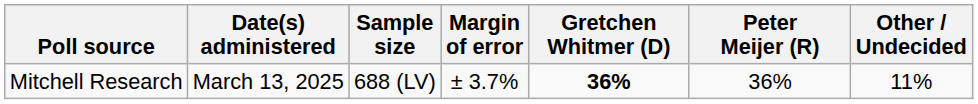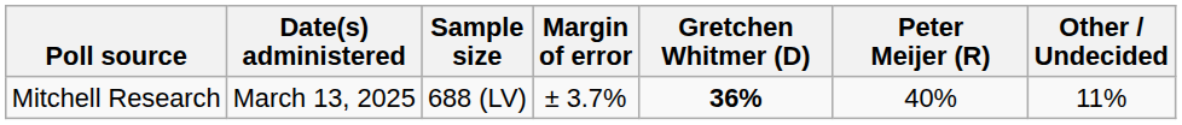 <table class="wikitable" style="font-size:90%;text-align:center;">
 <tr valign=bottom>
 <th>Poll source</th>
 <th>Date(s)<br>administered</th>
 <th>Sample<br>size</th>
 <th>Margin<br>of error</th>
 <th style="width:100px;">Gretchen<br>Whitmer (D)</th>
 <th style="width:100px;">Peter<br>Meijer (R)</th>
 <th>Other /<br>Undecided</th>
 </tr>
 <tr>
 <td style="text-align:left;">Mitchell Research</td>
 <td>March 13, 2025</td>
 <td>688 (LV)</td>
 <td>± 3.7%</td>
 <td><strong>36%</strong></td>
-<td>36%</td>
+<td>40%</td>
 <td>11%</td>
 </tr>
 </table>
